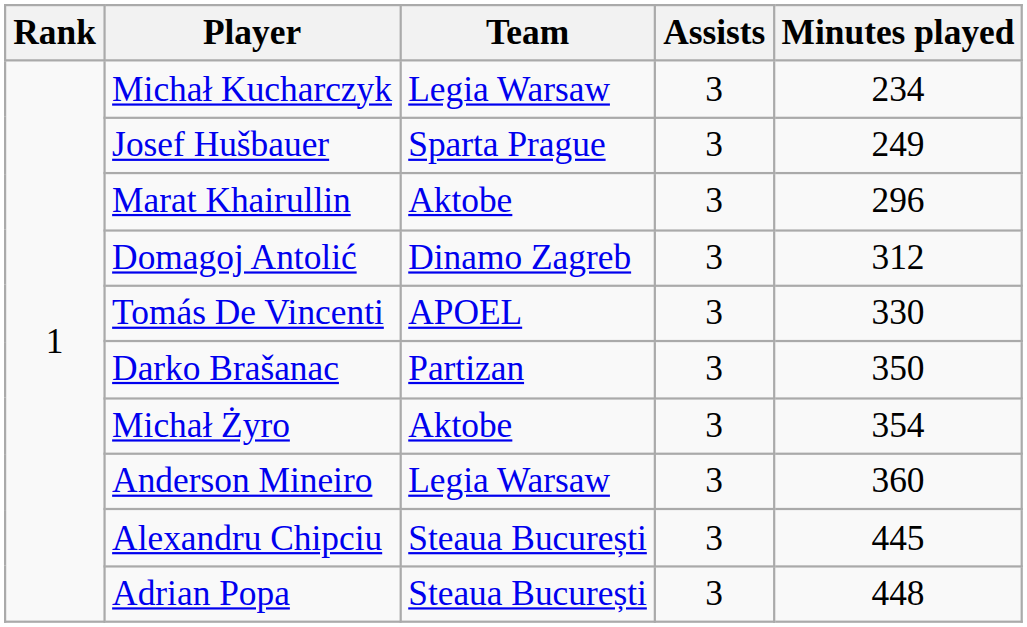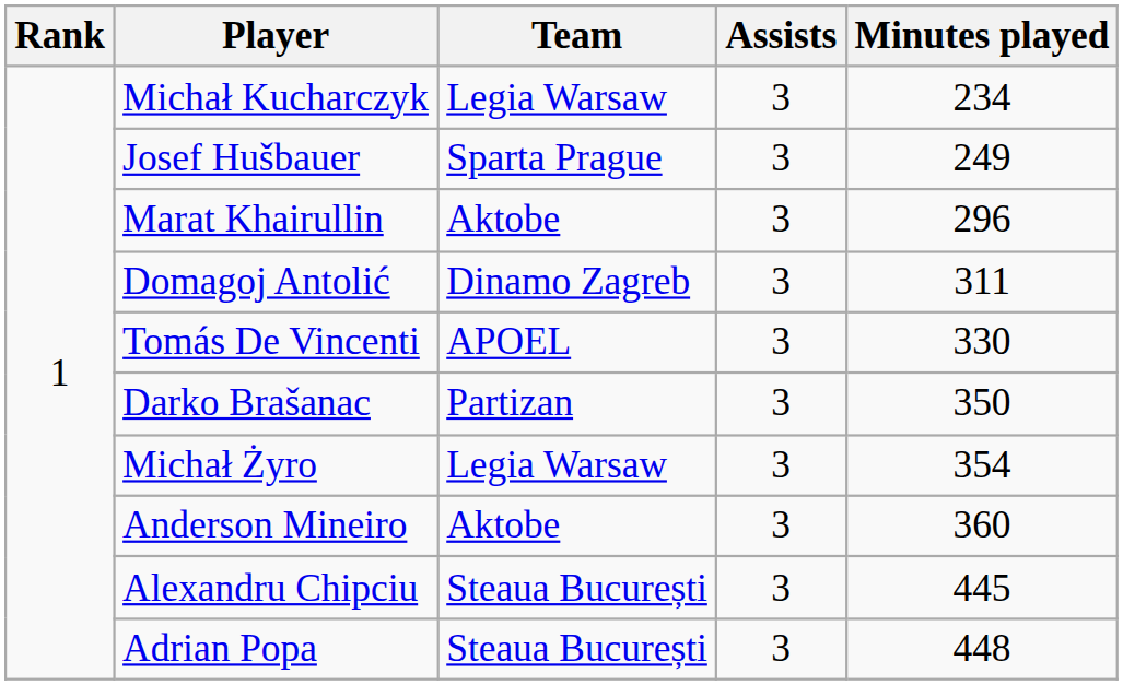 <table class="wikitable" style="text-align:center">
 <tr>
 <th>Rank</th>
 <th>Player</th>
 <th>Team</th>
 <th>Assists</th>
 <th>Minutes played</th>
 </tr>
 <tr>
 <td rowspan=10>1</td>
 <td align=left> <a href='#'>Michał Kucharczyk</a></td>
 <td align=left> <a href='#'>Legia Warsaw</a></td>
 <td>3</td>
 <td>234</td>
 </tr>
 <tr>
 <td align=left> <a href='#'>Josef Hušbauer</a></td>
 <td align=left> <a href='#'>Sparta Prague</a></td>
 <td>3</td>
 <td>249</td>
 </tr>
 <tr>
 <td align=left> <a href='#'>Marat Khairullin</a></td>
 <td align=left> <a href='#'>Aktobe</a></td>
 <td>3</td>
 <td>296</td>
 </tr>
 <tr>
 <td align=left> <a href='#'>Domagoj Antolić</a></td>
 <td align=left> <a href='#'>Dinamo Zagreb</a></td>
 <td>3</td>
-<td>312</td>
+<td>311</td>
 </tr>
 <tr>
 <td align=left> <a href='#'>Tomás De Vincenti</a></td>
 <td align=left> <a href='#'>APOEL</a></td>
 <td>3</td>
 <td>330</td>
 </tr>
 <tr>
 <td align=left> <a href='#'>Darko Brašanac</a></td>
 <td align=left> <a href='#'>Partizan</a></td>
 <td>3</td>
 <td>350</td>
 </tr>
 <tr>
 <td align=left> <a href='#'>Michał Żyro</a></td>
-<td align=left> <a href='#'>Aktobe</a></td>
+<td align=left> <a href='#'>Legia Warsaw</a></td>
 <td>3</td>
 <td>354</td>
 </tr>
 <tr>
 <td align=left> <a href='#'>Anderson Mineiro</a></td>
-<td align=left> <a href='#'>Legia Warsaw</a></td>
+<td align=left> <a href='#'>Aktobe</a></td>
 <td>3</td>
 <td>360</td>
 </tr>
 <tr>
 <td align=left> <a href='#'>Alexandru Chipciu</a></td>
 <td align=left> <a href='#'>Steaua București</a></td>
 <td>3</td>
 <td>445</td>
 </tr>
 <tr>
 <td align=left> <a href='#'>Adrian Popa</a></td>
 <td align=left> <a href='#'>Steaua București</a></td>
 <td>3</td>
 <td>448</td>
 </tr>
 </table>
